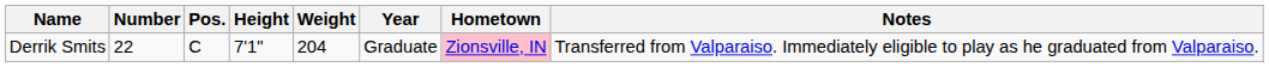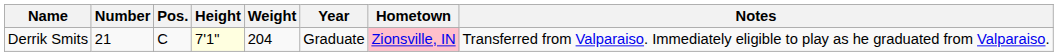 <table class="wikitable sortable" border="1">
 <tr>
 <th>Name</th>
 <th>Number</th>
 <th>Pos.</th>
 <th>Height</th>
 <th>Weight</th>
 <th>Year</th>
 <th>Hometown</th>
 <th class="unsortable">Notes</th>
 </tr>
 <tr>
 <td sortname>Derrik Smits</td>
-<td>22</td>
+<td>21</td>
 <td>C</td>
-<td>7'1"</td>
+<td style="background: lightyellow;">7'1"</td>
 <td>204</td>
 <td>Graduate</td>
 <td style="background: pink;"><a href='#'>Zionsville, IN</a></td>
 <td>Transferred from <a href='#'>Valparaiso</a>. Immediately eligible to play as he graduated from <a href='#'>Valparaiso</a>.</td>
 </tr>
 </table>
